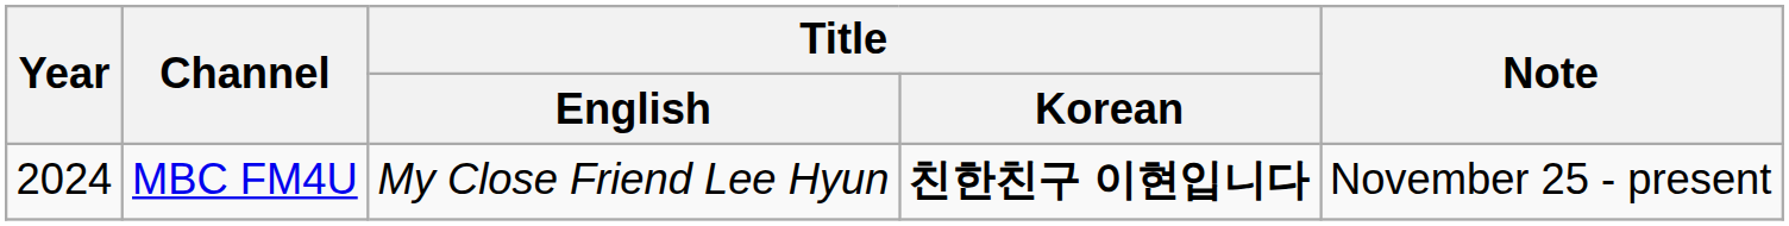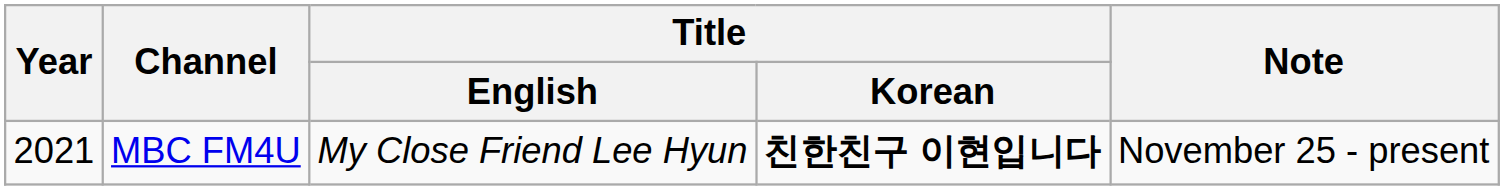 <table class="wikitable">
 <tr>
 <th rowspan="2">Year</th>
 <th rowspan="2">Channel</th>
 <th colspan="2">Title</th>
 <th rowspan="2">Note</th>
 </tr>
 <tr>
 <th>English</th>
 <th>Korean</th>
 </tr>
 <tr>
-<td>2024</td>
+<td>2021</td>
 <td><a href='#'>MBC FM4U</a></td>
 <td><em>My Close Friend Lee Hyun</em></td>
 <td><strong>친한친구 이현입니다</strong></td>
 <td>November 25 - present</td>
 </tr>
 </table>
